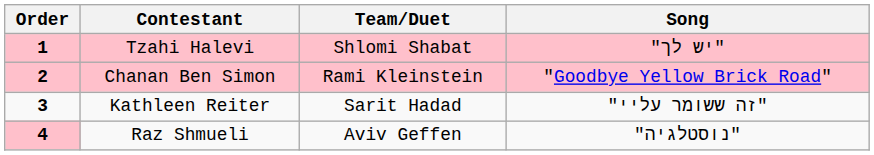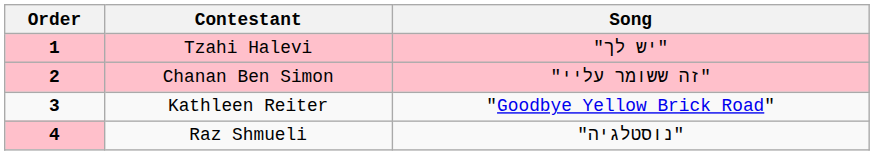 <table class="wikitable" style="text-align: center; width:50%;">
 <tr>
 <th>Order</th>
 <th>Contestant</th>
-<th>Team/Duet</th>
 <th>Song</th>
 </tr>
 <tr bgcolor="pink">
 <td align="center"><strong>1</strong></td>
 <td>Tzahi Halevi</td>
-<td align="center">Shlomi Shabat</td>
 <td>"יש לך"</td>
 </tr>
 <tr bgcolor="pink">
 <td align="center"><strong>2</strong></td>
 <td>Chanan Ben Simon</td>
-<td align="center">Rami Kleinstein</td>
-<td>"<a href='#'>Goodbye Yellow Brick Road</a>"</td>
+<td>"זה ששומר עליי"</td>
 </tr>
 <tr>
 <td align="center"><strong>3</strong></td>
 <td>Kathleen Reiter</td>
-<td align="center">Sarit Hadad</td>
-<td>"זה ששומר עליי"</td>
+<td>"<a href='#'>Goodbye Yellow Brick Road</a>"</td>
 </tr>
 <tr>
 <td align="center" style="background: pink;"><strong>4</strong></td>
 <td>Raz Shmueli</td>
-<td align="center">Aviv Geffen</td>
 <td>"נוסטלגיה"</td>
 </tr>
 </table>
